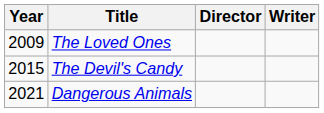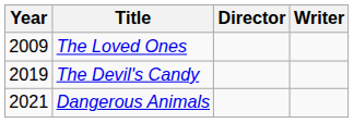 <table class="wikitable">
 <tr>
 <th>Year</th>
 <th>Title</th>
 <th>Director</th>
 <th>Writer</th>
 </tr>
 <tr>
 <td>2009</td>
 <td><em><a href='#'>The Loved Ones</a></em></td>
 <td></td>
 <td></td>
 </tr>
 <tr>
-<td>2015</td>
+<td>2019</td>
 <td><em><a href='#'>The Devil's Candy</a></em></td>
 <td></td>
 <td></td>
 </tr>
 <tr>
 <td>2021</td>
 <td><em><a href='#'>Dangerous Animals</a></em></td>
 <td></td>
 <td></td>
 </tr>
 </table>
